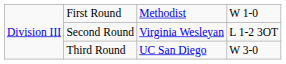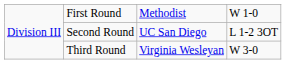 <table class="wikitable">
 <tr>
 <td rowspan="3"><a href='#'>Division III</a></td>
 <td>First Round</td>
 <td><a href='#'>Methodist</a></td>
 <td>W 1-0</td>
 </tr>
 <tr>
 <td>Second Round</td>
-<td><a href='#'>Virginia Wesleyan</a></td>
+<td><a href='#'>UC San Diego</a></td>
 <td>L 1-2 3OT</td>
 </tr>
 <tr>
 <td>Third Round</td>
-<td><a href='#'>UC San Diego</a></td>
+<td><a href='#'>Virginia Wesleyan</a></td>
 <td>W 3-0</td>
 </tr>
 </table>
